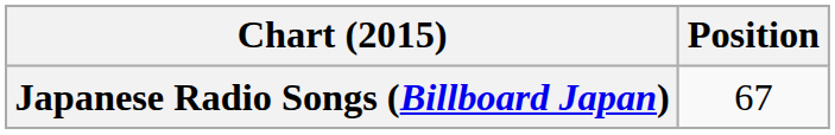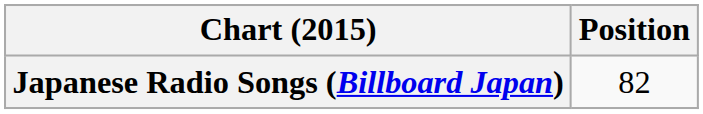 <table class="wikitable unsortable plainrowheaders" style="text-align:center">
 <tr>
 <th scope="col">Chart (2015)</th>
 <th scope="col">Position</th>
 </tr>
 <tr>
 <th scope="row">Japanese Radio Songs (<em><a href='#'>Billboard Japan</a></em>)</th>
-<td>67</td>
+<td>82</td>
 </tr>
 </table>
